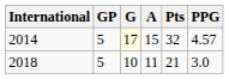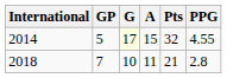 <table class="wikitable">
 <tr>
 <th>International</th>
 <th>GP</th>
 <th>G</th>
 <th>A</th>
 <th>Pts</th>
 <th>PPG</th>
 </tr>
 <tr>
 <td>2014</td>
 <td>5</td>
 <td style="background: lightyellow;">17</td>
 <td>15</td>
 <td>32</td>
-<td>4.57</td>
+<td>4.55</td>
 </tr>
 <tr>
 <td>2018</td>
-<td>5</td>
+<td>7</td>
 <td>10</td>
 <td>11</td>
 <td>21</td>
-<td>3.0</td>
+<td>2.8</td>
 </tr>
 </table>
